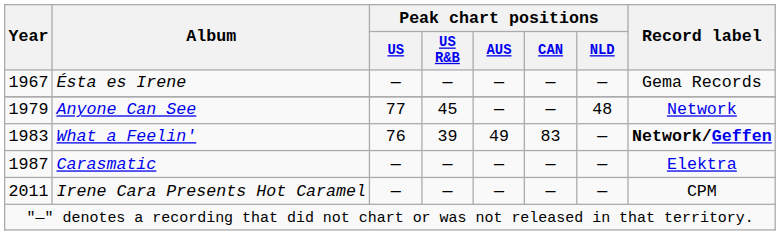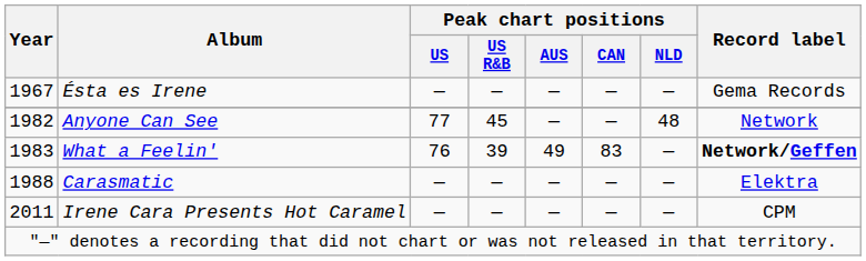 <table class="wikitable" style="text-align:center;">
 <tr>
 <th rowspan="2">Year</th>
 <th rowspan="2">Album</th>
 <th colspan="5">Peak chart positions</th>
 <th rowspan="2">Record label</th>
 </tr>
 <tr style="font-size:smaller;">
 <th width="35"><a href='#'>US</a><br></th>
 <th width="35"><a href='#'>US<br>R&B</a><br></th>
 <th width="35"><a href='#'>AUS</a><br></th>
 <th width="35"><a href='#'>CAN</a><br></th>
 <th width="35"><a href='#'>NLD</a><br></th>
 </tr>
 <tr>
 <td rowspan="1">1967</td>
 <td align="left"><em>Ésta es Irene</em></td>
 <td>—</td>
 <td>—</td>
 <td>—</td>
 <td>—</td>
 <td>—</td>
 <td rowspan="1">Gema Records</td>
 </tr>
 <tr>
 </tr>
 <tr>
-<td rowspan="1">1979</td>
+<td rowspan="1">1982</td>
 <td align="left"><em><a href='#'>Anyone Can See</a></em></td>
 <td>77</td>
 <td>45</td>
 <td>—</td>
 <td>—</td>
 <td>48</td>
 <td rowspan="1"><a href='#'>Network</a></td>
 </tr>
 <tr>
 <td rowspan="1">1983</td>
 <td align="left"><em><a href='#'>What a Feelin'</a></em></td>
 <td>76</td>
 <td>39</td>
 <td>49</td>
 <td>83</td>
 <td>—</td>
 <td rowspan="1"><strong>Network/<a href='#'>Geffen</a></strong></td>
 </tr>
 <tr>
-<td rowspan="1">1987</td>
+<td rowspan="1">1988</td>
 <td align="left"><em><a href='#'>Carasmatic</a></em></td>
 <td>—</td>
 <td>—</td>
 <td>—</td>
 <td>—</td>
 <td>—</td>
 <td rowspan="1"><a href='#'>Elektra</a></td>
 </tr>
 <tr>
 <td rowspan="1">2011</td>
 <td align="left"><em>Irene Cara Presents Hot Caramel</em></td>
 <td>—</td>
 <td>—</td>
 <td>—</td>
 <td>—</td>
 <td>—</td>
 <td rowspan="1">CPM</td>
 </tr>
 <tr>
 <td colspan="15" style="font-size:90%">"—" denotes a recording that did not chart or was not released in that territory.</td>
 </tr>
 </table>
